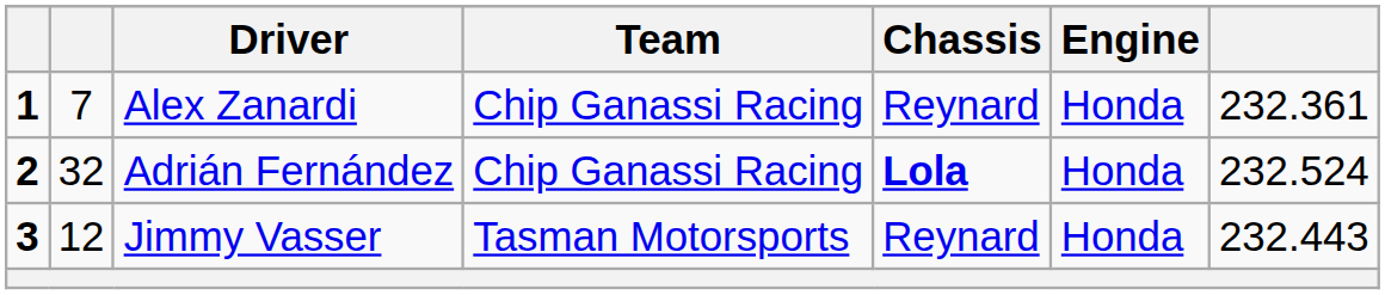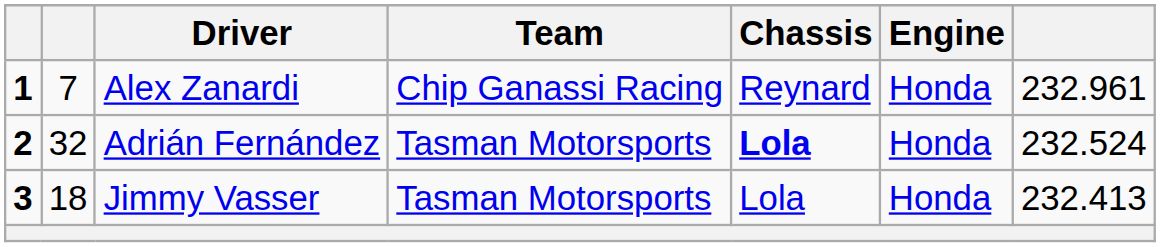 <table class="wikitable" style="font-size:95%;">
 <tr>
 </tr>
 <tr>
 <th></th>
 <th></th>
 <th>Driver</th>
 <th>Team</th>
 <th>Chassis</th>
 <th>Engine</th>
 <th></th>
 </tr>
 <tr>
 <td style="text-align:center;"><strong>1</strong></td>
 <td style="text-align:center;">7</td>
 <td> <a href='#'>Alex Zanardi</a> </td>
 <td><a href='#'>Chip Ganassi Racing</a></td>
 <td><a href='#'>Reynard</a></td>
 <td><a href='#'>Honda</a></td>
-<td>232.361</td>
+<td>232.961</td>
 </tr>
 <tr>
 <td style="text-align:center;"><strong>2</strong></td>
 <td style="text-align:center;">32</td>
 <td> <a href='#'>Adrián Fernández</a></td>
-<td><a href='#'>Chip Ganassi Racing</a></td>
+<td><a href='#'>Tasman Motorsports</a></td>
 <td><strong><a href='#'>Lola</a></strong></td>
 <td><a href='#'>Honda</a></td>
 <td>232.524</td>
 </tr>
 <tr>
 <td style="text-align:center;"><strong>3</strong></td>
-<td style="text-align:center;">12</td>
+<td style="text-align:center;">18</td>
 <td> <a href='#'>Jimmy Vasser</a></td>
 <td><a href='#'>Tasman Motorsports</a></td>
-<td><a href='#'>Reynard</a></td>
+<td><a href='#'>Lola</a></td>
 <td><a href='#'>Honda</a></td>
-<td>232.443</td>
+<td>232.413</td>
 </tr>
 <tr>
 <th colspan=7></th>
 </tr>
 </table>
